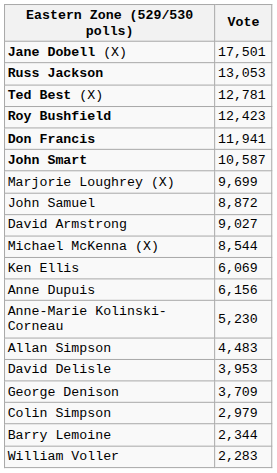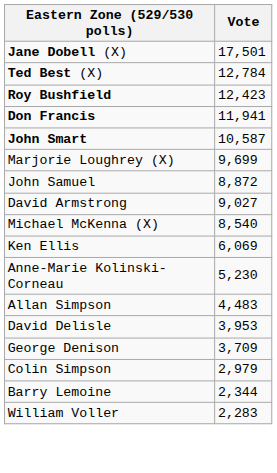 <table class="wikitable">
 <tr>
 <th bgcolor="#DDDDFF" width="200px">Eastern Zone (529/530 polls)</th>
 <th bgcolor="#DDDDFF" width="50px">Vote</th>
 </tr>
 <tr>
 <td><strong>Jane Dobell</strong> (X)</td>
 <td>17,501</td>
 </tr>
 <tr>
-<td><strong>Russ Jackson</strong></td>
-<td>13,053</td>
-</tr>
-<tr>
 <td><strong>Ted Best</strong> (X)</td>
-<td>12,781</td>
+<td>12,784</td>
 </tr>
 <tr>
 <td><strong>Roy Bushfield</strong></td>
 <td>12,423</td>
 </tr>
 <tr>
 <td><strong>Don Francis</strong></td>
 <td>11,941</td>
 </tr>
 <tr>
 <td><strong>John Smart</strong></td>
 <td>10,587</td>
 </tr>
 <tr>
 <td>Marjorie Loughrey (X)</td>
 <td>9,699</td>
 </tr>
 <tr>
 <td>John Samuel</td>
 <td>8,872</td>
 </tr>
 <tr>
 <td>David Armstrong</td>
 <td>9,027</td>
 </tr>
 <tr>
 <td>Michael McKenna (X)</td>
-<td>8,544</td>
+<td>8,540</td>
 </tr>
 <tr>
 <td>Ken Ellis</td>
 <td>6,069</td>
-</tr>
-<tr>
-<td>Anne Dupuis</td>
-<td>6,156</td>
 </tr>
 <tr>
 <td>Anne-Marie Kolinski-Corneau</td>
 <td>5,230</td>
 </tr>
 <tr>
 <td>Allan Simpson</td>
 <td>4,483</td>
 </tr>
 <tr>
 <td>David Delisle</td>
 <td>3,953</td>
 </tr>
 <tr>
 <td>George Denison</td>
 <td>3,709</td>
 </tr>
 <tr>
 <td>Colin Simpson</td>
 <td>2,979</td>
 </tr>
 <tr>
 <td>Barry Lemoine</td>
 <td>2,344</td>
 </tr>
 <tr>
 <td>William Voller</td>
 <td>2,283</td>
 </tr>
 </table>
